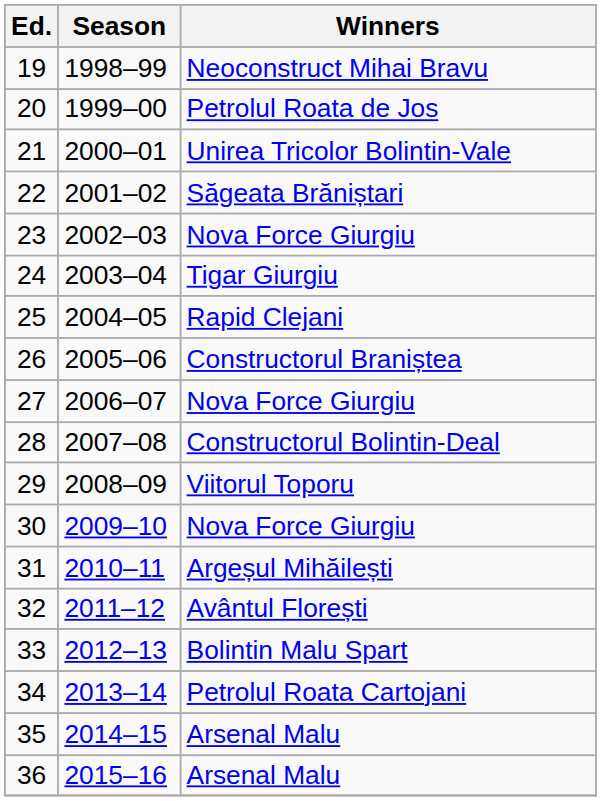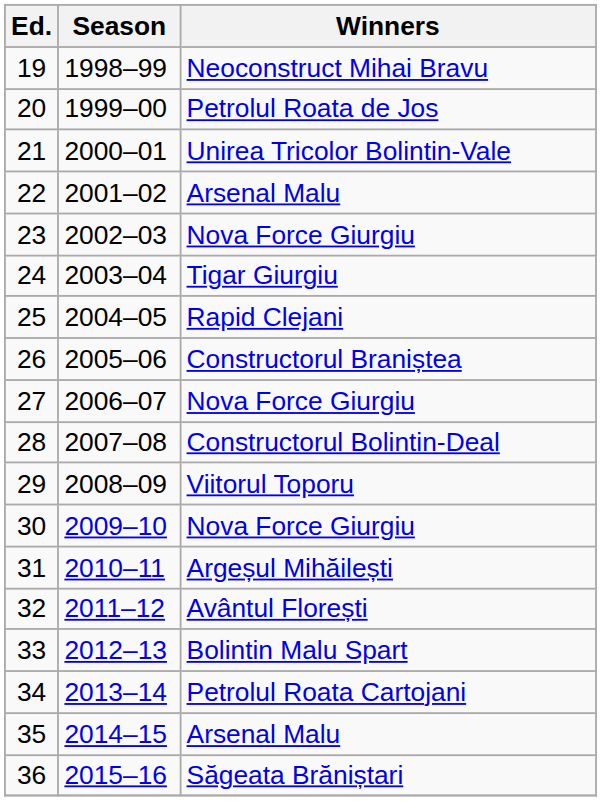 <table class="wikitable" style="font-size:90%">
 <tr>
 <th><abbr>Ed.</abbr></th>
 <th width="60">Season</th>
 <th width="220">Winners</th>
 </tr>
 <tr>
 <td align=center>19</td>
 <td>1998–99</td>
 <td><a href='#'>Neoconstruct Mihai Bravu</a></td>
 </tr>
 <tr>
 <td align=center>20</td>
 <td>1999–00</td>
 <td><a href='#'>Petrolul Roata de Jos</a></td>
 </tr>
 <tr>
 <td align=center>21</td>
 <td>2000–01</td>
 <td><a href='#'>Unirea Tricolor Bolintin-Vale</a></td>
 </tr>
 <tr>
 <td align=center>22</td>
 <td>2001–02</td>
-<td><a href='#'>Săgeata Brăniștari</a></td>
+<td><a href='#'>Arsenal Malu</a></td>
 </tr>
 <tr>
 <td align=center>23</td>
 <td>2002–03</td>
 <td><a href='#'>Nova Force Giurgiu</a></td>
 </tr>
 <tr>
 <td align=center>24</td>
 <td>2003–04</td>
 <td><a href='#'>Tigar Giurgiu</a></td>
 </tr>
 <tr>
 <td align=center>25</td>
 <td>2004–05</td>
 <td><a href='#'>Rapid Clejani</a></td>
 </tr>
 <tr>
 <td align=center>26</td>
 <td>2005–06</td>
 <td><a href='#'>Constructorul Braniștea</a></td>
 </tr>
 <tr>
 <td align=center>27</td>
 <td>2006–07</td>
 <td><a href='#'>Nova Force Giurgiu</a></td>
 </tr>
 <tr>
 <td align=center>28</td>
 <td>2007–08</td>
 <td><a href='#'>Constructorul Bolintin-Deal</a></td>
 </tr>
 <tr>
 <td align=center>29</td>
 <td>2008–09</td>
 <td><a href='#'>Viitorul Toporu</a></td>
 </tr>
 <tr>
 <td align=center>30</td>
 <td><a href='#'>2009–10</a></td>
 <td><a href='#'>Nova Force Giurgiu</a></td>
 </tr>
 <tr>
 <td align=center>31</td>
 <td><a href='#'>2010–11</a></td>
 <td><a href='#'>Argeșul Mihăilești</a></td>
 </tr>
 <tr>
 <td align=center>32</td>
 <td><a href='#'>2011–12</a></td>
 <td><a href='#'>Avântul Florești</a></td>
 </tr>
 <tr>
 <td align=center>33</td>
 <td><a href='#'>2012–13</a></td>
 <td><a href='#'>Bolintin Malu Spart</a></td>
 </tr>
 <tr>
 <td align=center>34</td>
 <td><a href='#'>2013–14</a></td>
 <td><a href='#'>Petrolul Roata Cartojani</a></td>
 </tr>
 <tr>
 <td align=center>35</td>
 <td><a href='#'>2014–15</a></td>
 <td><a href='#'>Arsenal Malu</a></td>
 </tr>
 <tr>
 <td align=center>36</td>
 <td><a href='#'>2015–16</a></td>
-<td><a href='#'>Arsenal Malu</a></td>
+<td><a href='#'>Săgeata Brăniștari</a></td>
 </tr>
 <tr>
 </tr>
 </table>
